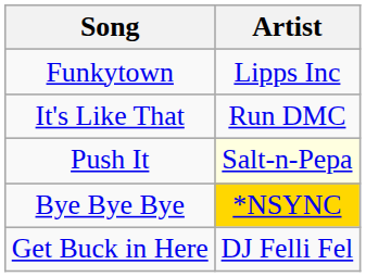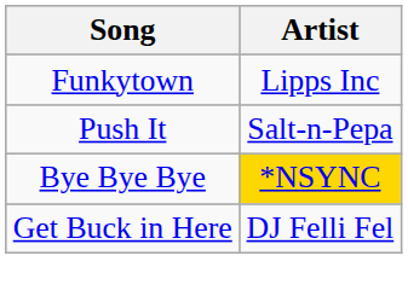 <table class="wikitable" style="white-space:nowrap; text-align:center; table-layout: fixed">
 <tr>
 <th>Song</th>
 <th>Artist</th>
 </tr>
 <tr>
 <td><a href='#'>Funkytown</a></td>
 <td><a href='#'>Lipps Inc</a></td>
 </tr>
 <tr>
-<td><a href='#'>It's Like That</a></td>
-<td><a href='#'>Run DMC</a></td>
-</tr>
-<tr>
 <td><a href='#'>Push It</a></td>
-<td style="background: lightyellow;"><a href='#'>Salt-n-Pepa</a></td>
+<td><a href='#'>Salt-n-Pepa</a></td>
 </tr>
 <tr>
 <td><a href='#'>Bye Bye Bye</a></td>
 <td style="background: gold;"><a href='#'>*NSYNC</a></td>
 </tr>
 <tr>
 <td><a href='#'>Get Buck in Here</a></td>
 <td><a href='#'>DJ Felli Fel</a></td>
 </tr>
 </table>
